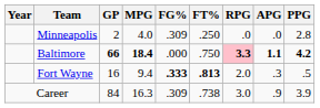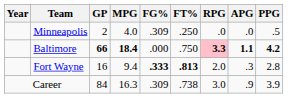 <table class="wikitable sortable" style="font-size:95%; text-align:right;">
 <tr>
 <th>Year</th>
 <th>Team</th>
 <th>GP</th>
 <th>MPG</th>
 <th>FG%</th>
 <th>FT%</th>
 <th>RPG</th>
 <th>APG</th>
 <th>PPG</th>
 </tr>
 <tr>
 <td style="text-align:left;"></td>
 <td style="text-align:left;"><a href='#'>Minneapolis</a></td>
 <td>2</td>
 <td>4.0</td>
 <td>.309</td>
 <td>.250</td>
 <td>.0</td>
 <td>.0</td>
-<td>2.8</td>
+<td>.5</td>
 </tr>
 <tr>
 <td style="text-align:left;"></td>
 <td style="text-align:left;"><a href='#'>Baltimore</a></td>
 <td><strong>66</strong></td>
 <td><strong>18.4</strong></td>
 <td>.000</td>
 <td>.750</td>
 <td style="background: pink;"><strong>3.3</strong></td>
 <td><strong>1.1</strong></td>
 <td><strong>4.2</strong></td>
 </tr>
 <tr>
 <td style="text-align:left;"></td>
 <td style="text-align:left;"><a href='#'>Fort Wayne</a></td>
 <td>16</td>
 <td>9.4</td>
 <td><strong>.333</strong></td>
 <td><strong>.813</strong></td>
 <td>2.0</td>
 <td>.3</td>
-<td>.5</td>
+<td>2.8</td>
 </tr>
 <tr>
 <td colspan="2" style="text-align:center;">Career</td>
 <td>84</td>
 <td>16.3</td>
 <td>.309</td>
 <td>.738</td>
 <td>3.0</td>
 <td>.9</td>
 <td>3.9</td>
 </tr>
 </table>
